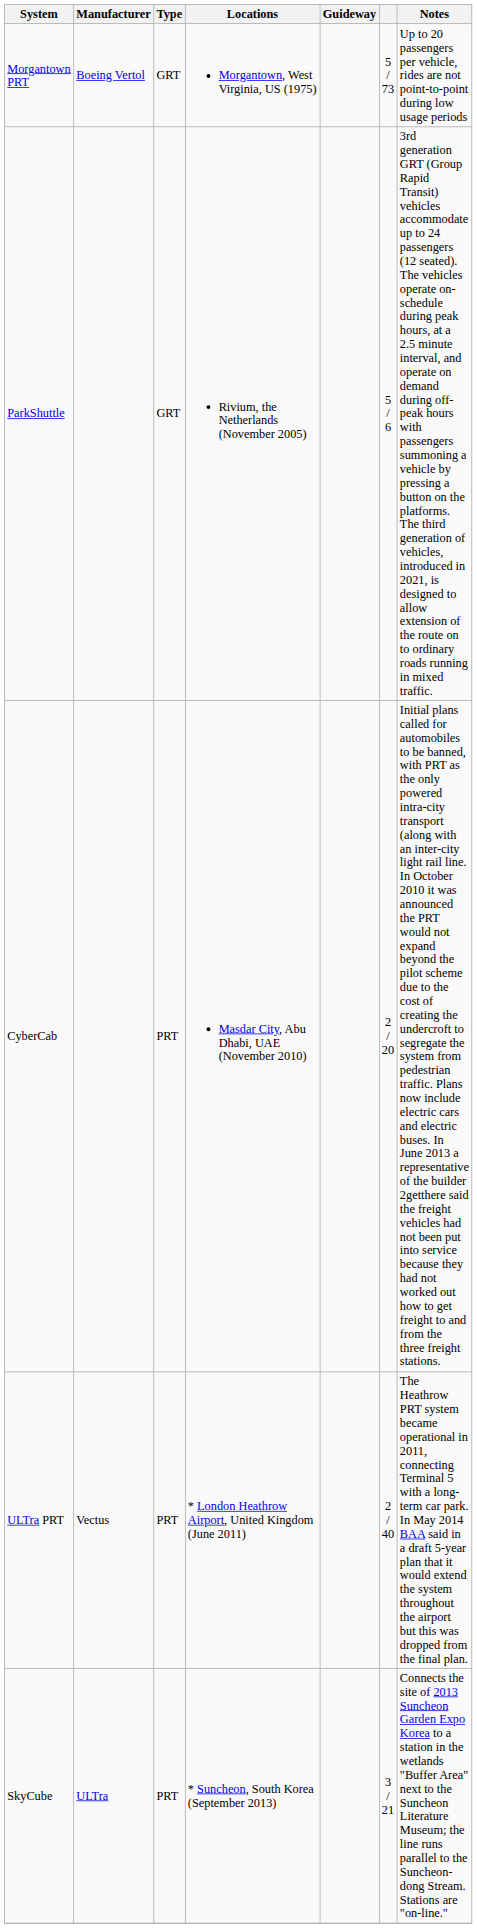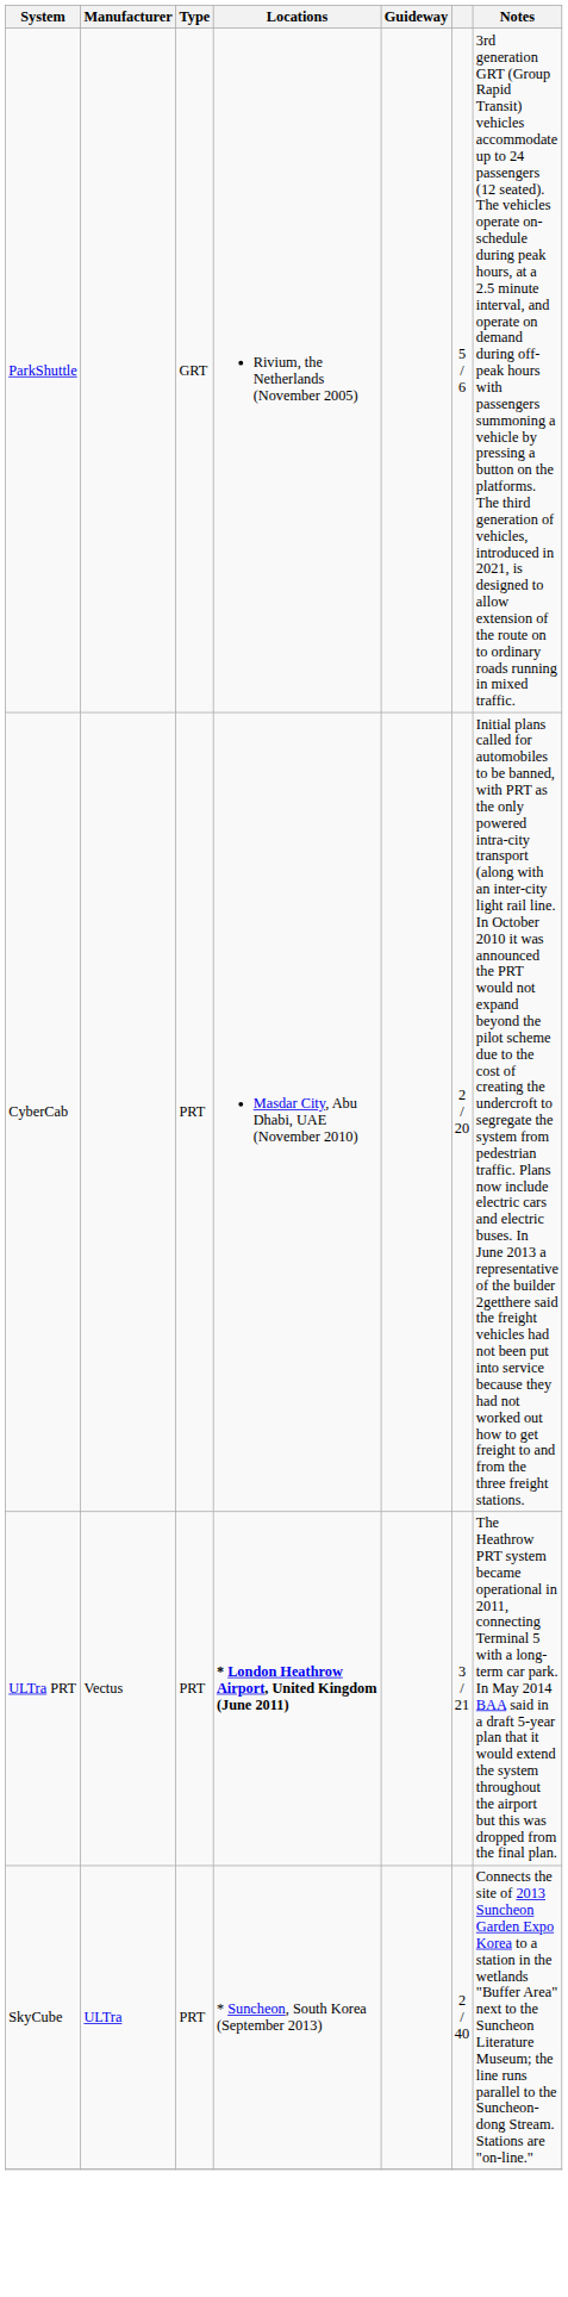 <table class="wikitable sortable">
 <tr>
 <th>System</th>
 <th>Manufacturer</th>
 <th>Type</th>
 <th style="width: 200px;">Locations</th>
 <th>Guideway</th>
 <th></th>
 <th class="unsortable">Notes</th>
-</tr>
-<tr>
-<td><a href='#'>Morgantown PRT</a></td>
-<td><a href='#'>Boeing Vertol</a></td>
-<td>GRT</td>
-<td><br><ul><li><a href='#'>Morgantown</a>, West Virginia, US (1975)</li></ul></td>
-<td style="text-align:center"></td>
-<td style="text-align:center">5 / 73</td>
-<td>Up to 20 passengers per vehicle, rides are not point-to-point during low usage periods</td>
 </tr>
 <tr>
 <td><a href='#'>ParkShuttle</a></td>
 <td></td>
 <td>GRT</td>
 <td><br><ul><li>Rivium, the Netherlands (November 2005)</li></ul></td>
 <td style="text-align:center"></td>
 <td style="text-align:center">5 / 6</td>
 <td>3rd generation GRT (Group Rapid Transit) vehicles accommodate up to 24 passengers (12 seated). The vehicles operate on-schedule during peak hours, at a 2.5 minute interval, and operate on demand during off-peak hours with passengers summoning a vehicle by pressing a button on the platforms. The third generation of vehicles, introduced in 2021, is designed to allow extension of the route on to ordinary roads running in mixed traffic.</td>
 </tr>
 <tr>
 <td>CyberCab</td>
 <td></td>
 <td>PRT</td>
 <td><br><ul><li><a href='#'>Masdar City</a>, Abu Dhabi, UAE (November 2010)</li></ul></td>
 <td style="text-align:center"></td>
 <td style="text-align:center">2 / 20</td>
 <td>Initial plans called for automobiles to be banned, with PRT as the only powered intra-city transport (along with an inter-city light rail line. In October 2010 it was announced the PRT would not expand beyond the pilot scheme due to the cost of creating the undercroft to segregate the system from pedestrian traffic. Plans now include electric cars and electric buses.  In June 2013 a representative of the builder 2getthere said the freight vehicles had not been put into service because they had not worked out how to get freight to and from the three freight stations.</td>
 </tr>
 <tr>
 <td><a href='#'>ULTra</a> PRT</td>
 <td>Vectus</td>
 <td>PRT</td>
-<td>* <a href='#'>London Heathrow Airport</a>, United Kingdom (June 2011)</td>
+<td><strong>* <a href='#'>London Heathrow Airport</a>, United Kingdom (June 2011)</strong></td>
 <td style="text-align:center"></td>
-<td style="text-align:center">2 / 40</td>
+<td style="text-align:center">3 / 21 </td>
 <td>The Heathrow PRT system became operational in 2011, connecting Terminal 5 with a long-term car park. In May 2014 <a href='#'>BAA</a> said in a draft 5-year plan that it would extend the system throughout the airport but this was dropped from the final plan.</td>
 </tr>
 <tr>
 <td>SkyCube</td>
 <td><a href='#'>ULTra</a></td>
 <td>PRT</td>
 <td>* <a href='#'>Suncheon</a>, South Korea (September 2013)</td>
 <td style="text-align:center"></td>
-<td style="text-align:center">3 / 21 </td>
+<td style="text-align:center">2 / 40</td>
 <td>Connects the site of <a href='#'>2013 Suncheon Garden Expo Korea</a> to a station in the wetlands "Buffer Area" next to the Suncheon Literature Museum; the line runs parallel to the Suncheon-dong Stream.  Stations are "on-line."</td>
 </tr>
 <tr>
 </tr>
 </table>
